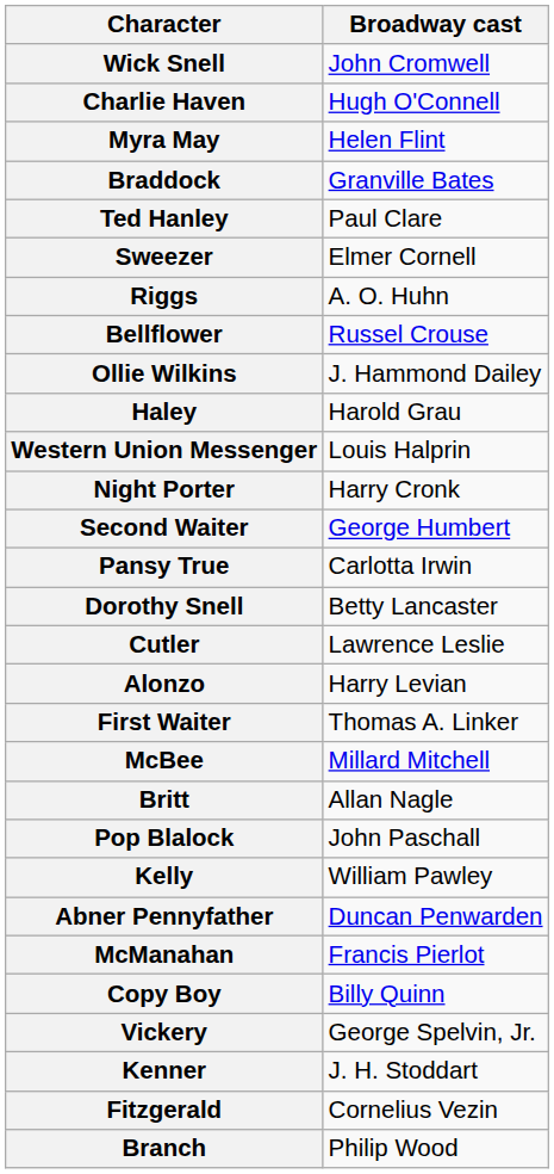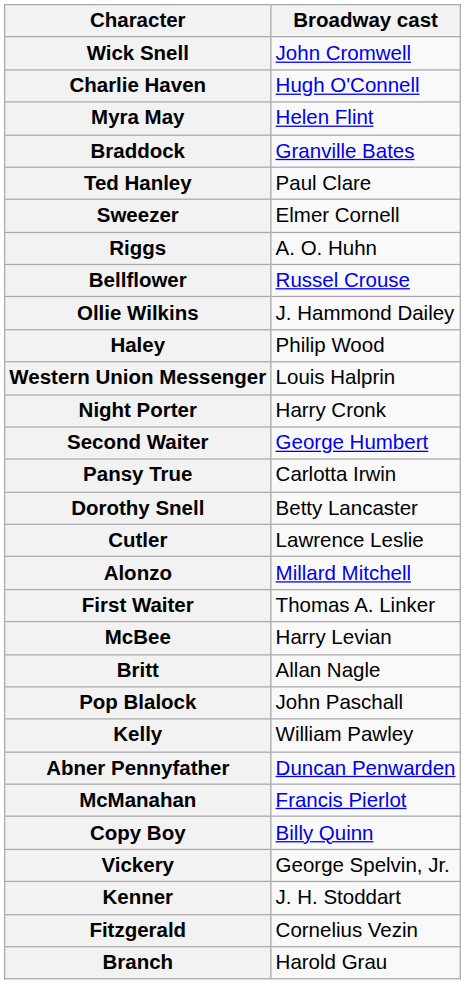 <table class="wikitable sortable plainrowheaders">
 <tr>
 <th scope="col">Character</th>
 <th scope="col">Broadway cast</th>
 </tr>
 <tr>
 <th scope="row">Wick Snell</th>
 <td><a href='#'>John Cromwell</a></td>
 </tr>
 <tr>
 <th scope="row">Charlie Haven</th>
 <td><a href='#'>Hugh O'Connell</a></td>
 </tr>
 <tr>
 <th scope="row">Myra May</th>
 <td><a href='#'>Helen Flint</a></td>
 </tr>
 <tr>
 <th scope="row">Braddock</th>
 <td><a href='#'>Granville Bates</a></td>
 </tr>
 <tr>
 <th scope="row">Ted Hanley</th>
 <td>Paul Clare</td>
 </tr>
 <tr>
 <th scope="row">Sweezer</th>
 <td>Elmer Cornell</td>
 </tr>
 <tr>
 <th scope="row">Riggs</th>
 <td>A. O. Huhn</td>
 </tr>
 <tr>
 <th scope="row">Bellflower</th>
 <td><a href='#'>Russel Crouse</a></td>
 </tr>
 <tr>
 <th scope="row">Ollie Wilkins</th>
 <td>J. Hammond Dailey</td>
 </tr>
 <tr>
 <th scope="row">Haley</th>
-<td>Harold Grau</td>
+<td>Philip Wood</td>
 </tr>
 <tr>
 <th scope="row">Western Union Messenger</th>
 <td>Louis Halprin</td>
 </tr>
 <tr>
 <th scope="row">Night Porter</th>
 <td>Harry Cronk</td>
 </tr>
 <tr>
 <th scope="row">Second Waiter</th>
 <td><a href='#'>George Humbert</a></td>
 </tr>
 <tr>
 <th scope="row">Pansy True</th>
 <td>Carlotta Irwin</td>
 </tr>
 <tr>
 <th scope="row">Dorothy Snell</th>
 <td>Betty Lancaster</td>
 </tr>
 <tr>
 <th scope="row">Cutler</th>
 <td>Lawrence Leslie</td>
 </tr>
 <tr>
 <th scope="row">Alonzo</th>
-<td>Harry Levian</td>
+<td><a href='#'>Millard Mitchell</a></td>
 </tr>
 <tr>
 <th scope="row">First Waiter</th>
 <td>Thomas A. Linker</td>
 </tr>
 <tr>
 <th scope="row">McBee</th>
-<td><a href='#'>Millard Mitchell</a></td>
+<td>Harry Levian</td>
 </tr>
 <tr>
 <th scope="row">Britt</th>
 <td>Allan Nagle</td>
 </tr>
 <tr>
 <th scope="row">Pop Blalock</th>
 <td>John Paschall</td>
 </tr>
 <tr>
 <th scope="row">Kelly</th>
 <td>William Pawley</td>
 </tr>
 <tr>
 <th scope="row">Abner Pennyfather</th>
 <td><a href='#'>Duncan Penwarden</a></td>
 </tr>
 <tr>
 <th scope="row">McManahan</th>
 <td><a href='#'>Francis Pierlot</a></td>
 </tr>
 <tr>
 <th scope="row">Copy Boy</th>
 <td><a href='#'>Billy Quinn</a></td>
 </tr>
 <tr>
 <th scope="row">Vickery</th>
 <td>George Spelvin, Jr.</td>
 </tr>
 <tr>
 <th scope="row">Kenner</th>
 <td>J. H. Stoddart</td>
 </tr>
 <tr>
 <th scope="row">Fitzgerald</th>
 <td>Cornelius Vezin</td>
 </tr>
 <tr>
 <th scope="row">Branch</th>
-<td>Philip Wood</td>
+<td>Harold Grau</td>
 </tr>
 </table>
